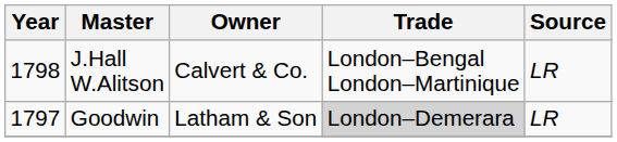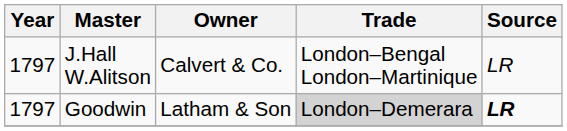 <table class=" wikitable">
 <tr>
 <th>Year</th>
 <th>Master</th>
 <th>Owner</th>
 <th>Trade</th>
 <th>Source</th>
 </tr>
 <tr>
-<td>1798</td>
+<td>1797</td>
 <td>J.Hall<br>W.Alitson</td>
 <td>Calvert & Co.</td>
 <td>London–Bengal<br>London–Martinique</td>
 <td><em>LR</em></td>
 </tr>
 <tr>
 <td>1797</td>
 <td>Goodwin</td>
 <td>Latham & Son</td>
 <td style="background: lightgrey;">London–Demerara</td>
-<td><em>LR</em></td>
+<td><strong><em>LR</em></strong></td>
 </tr>
 <tr>
 </tr>
 </table>
